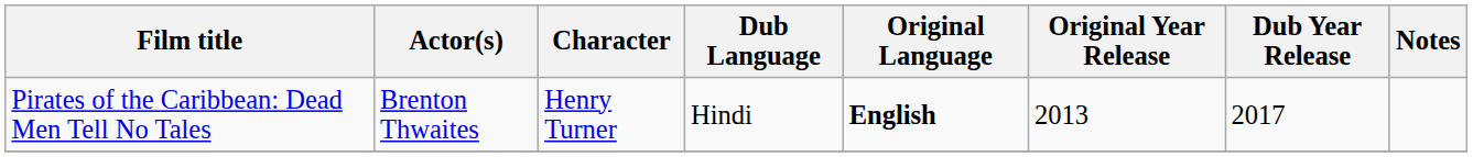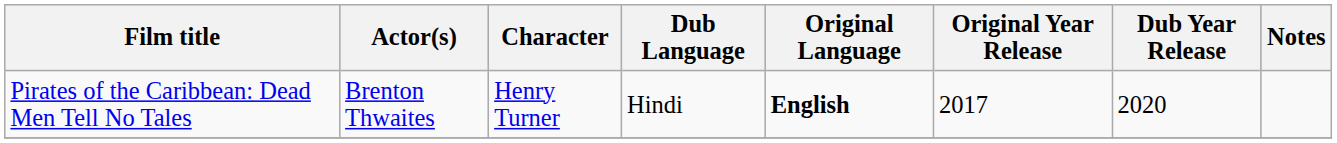 <table class="wikitable">
 <tr>
 <th>Film title</th>
 <th>Actor(s)</th>
 <th>Character</th>
 <th>Dub Language</th>
 <th>Original Language</th>
 <th>Original Year Release</th>
 <th>Dub Year Release</th>
 <th>Notes</th>
 </tr>
 <tr>
 <td><a href='#'>Pirates of the Caribbean: Dead Men Tell No Tales</a></td>
 <td><a href='#'>Brenton Thwaites</a></td>
 <td><a href='#'>Henry Turner</a></td>
 <td>Hindi</td>
 <td><strong>English</strong></td>
-<td>2013</td>
 <td>2017</td>
+<td>2020</td>
 <td></td>
 </tr>
 <tr>
 </tr>
 </table>
